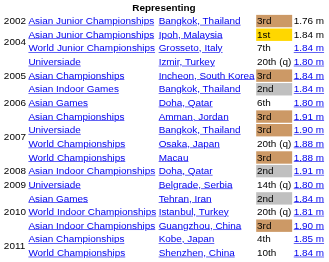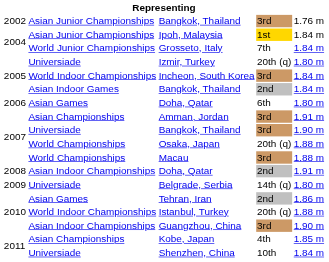 <table>
 <tr>
 <th colspan="6">Representing </th>
 </tr>
 <tr>
 <td>2002</td>
 <td><a href='#'>Asian Junior Championships</a></td>
 <td><a href='#'>Bangkok, Thailand</a></td>
 <td bgcolor=cc9966>3rd</td>
 <td>1.76 m</td>
 </tr>
 <tr>
 <td rowspan=2>2004</td>
 <td><a href='#'>Asian Junior Championships</a></td>
 <td><a href='#'>Ipoh, Malaysia</a></td>
 <td bgcolor=gold>1st</td>
 <td>1.84 m</td>
 </tr>
 <tr>
 <td><a href='#'>World Junior Championships</a></td>
 <td><a href='#'>Grosseto, Italy</a></td>
 <td>7th</td>
 <td><a href='#'>1.84 m</a></td>
 </tr>
 <tr>
 <td rowspan=3>2005</td>
 <td><a href='#'>Universiade</a></td>
 <td><a href='#'>Izmir, Turkey</a></td>
 <td>20th (q)</td>
 <td><a href='#'>1.80 m</a></td>
 </tr>
 <tr>
-<td><a href='#'>Asian Championships</a></td>
+<td><a href='#'>World Indoor Championships</a></td>
 <td><a href='#'>Incheon, South Korea</a></td>
 <td bgcolor=cc9966>3rd</td>
 <td><a href='#'>1.84 m</a></td>
 </tr>
 <tr>
 <td><a href='#'>Asian Indoor Games</a></td>
 <td><a href='#'>Bangkok, Thailand</a></td>
 <td bgcolor=silver>2nd</td>
 <td><a href='#'>1.84 m</a></td>
 </tr>
 <tr>
 <td>2006</td>
 <td><a href='#'>Asian Games</a></td>
 <td><a href='#'>Doha, Qatar</a></td>
 <td>6th</td>
 <td><a href='#'>1.80 m</a></td>
 </tr>
 <tr>
 <td rowspan=4>2007</td>
 <td><a href='#'>Asian Championships</a></td>
 <td><a href='#'>Amman, Jordan</a></td>
 <td bgcolor=cc9966>3rd</td>
 <td><a href='#'>1.91 m</a></td>
 </tr>
 <tr>
 <td><a href='#'>Universiade</a></td>
 <td><a href='#'>Bangkok, Thailand</a></td>
 <td bgcolor=cc9966>3rd</td>
 <td><a href='#'>1.90 m</a></td>
 </tr>
 <tr>
 <td><a href='#'>World Championships</a></td>
 <td><a href='#'>Osaka, Japan</a></td>
 <td>20th (q)</td>
 <td><a href='#'>1.88 m</a></td>
 </tr>
 <tr>
 <td><a href='#'>World Championships</a></td>
 <td><a href='#'>Macau</a></td>
 <td bgcolor=cc9966>3rd</td>
 <td><a href='#'>1.88 m</a></td>
 </tr>
 <tr>
 <td>2008</td>
 <td><a href='#'>Asian Indoor Championships</a></td>
 <td><a href='#'>Doha, Qatar</a></td>
 <td bgcolor=silver>2nd</td>
 <td><a href='#'>1.91 m</a></td>
 </tr>
 <tr>
 <td>2009</td>
 <td><a href='#'>Universiade</a></td>
 <td><a href='#'>Belgrade, Serbia</a></td>
 <td>14th (q)</td>
 <td><a href='#'>1.80 m</a></td>
 </tr>
 <tr>
 <td rowspan=3>2010</td>
 <td><a href='#'>Asian Games</a></td>
 <td><a href='#'>Tehran, Iran</a></td>
 <td bgcolor=silver>2nd</td>
-<td><a href='#'>1.84 m</a></td>
+<td><a href='#'>1.86 m</a></td>
 </tr>
 <tr>
 <td><a href='#'>World Indoor Championships</a></td>
 <td><a href='#'>Istanbul, Turkey</a></td>
 <td>20th (q)</td>
-<td><a href='#'>1.81 m</a></td>
+<td><a href='#'>1.88 m</a></td>
 </tr>
 <tr>
 <td><a href='#'>Asian Indoor Championships</a></td>
 <td><a href='#'>Guangzhou, China</a></td>
 <td bgcolor=cc9966>3rd</td>
 <td><a href='#'>1.90 m</a></td>
 </tr>
 <tr>
 <td rowspan=2>2011</td>
 <td><a href='#'>Asian Championships</a></td>
 <td><a href='#'>Kobe, Japan</a></td>
 <td>4th</td>
 <td><a href='#'>1.85 m</a></td>
 </tr>
 <tr>
-<td><a href='#'>World Championships</a></td>
+<td><a href='#'>Universiade</a></td>
 <td><a href='#'>Shenzhen, China</a></td>
 <td>10th</td>
 <td><a href='#'>1.84 m</a></td>
 </tr>
 </table>
